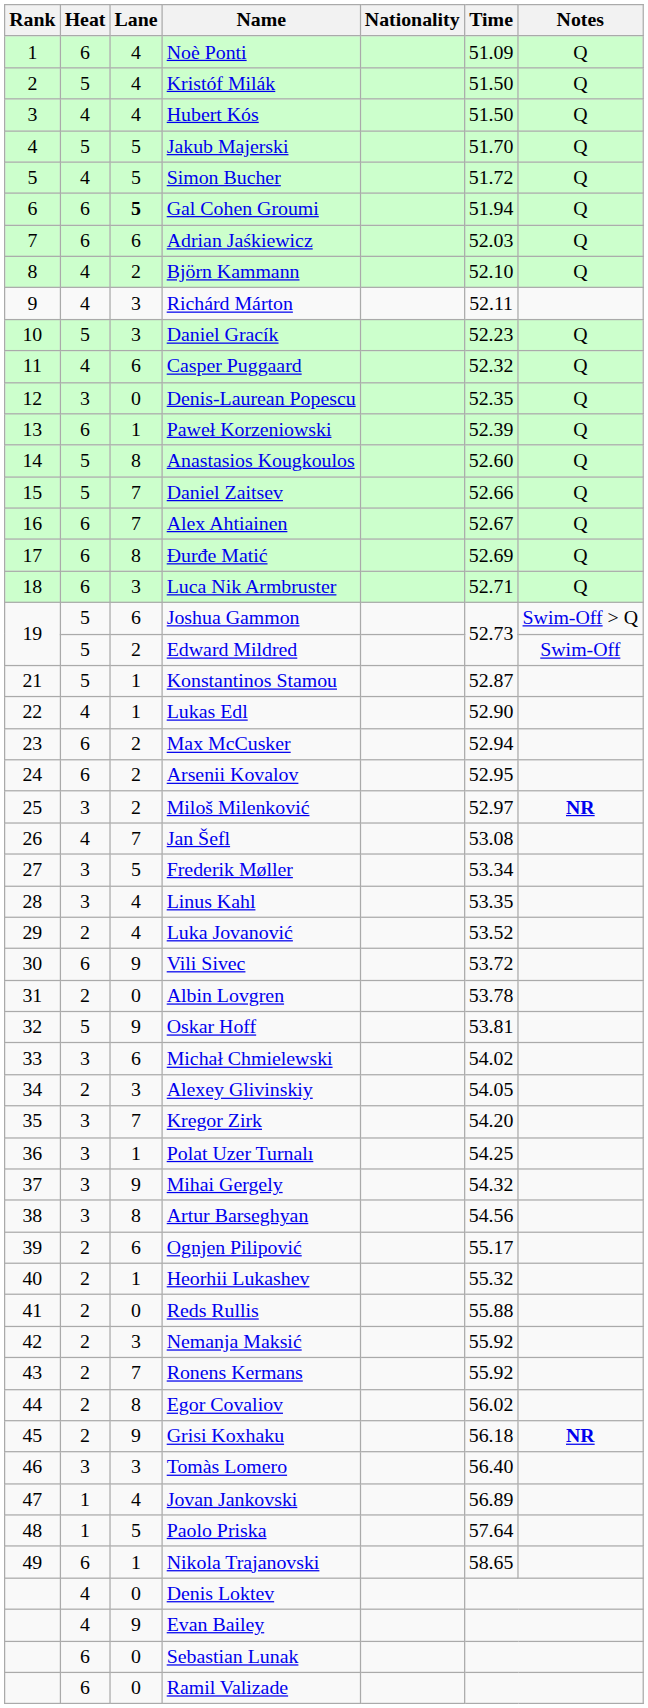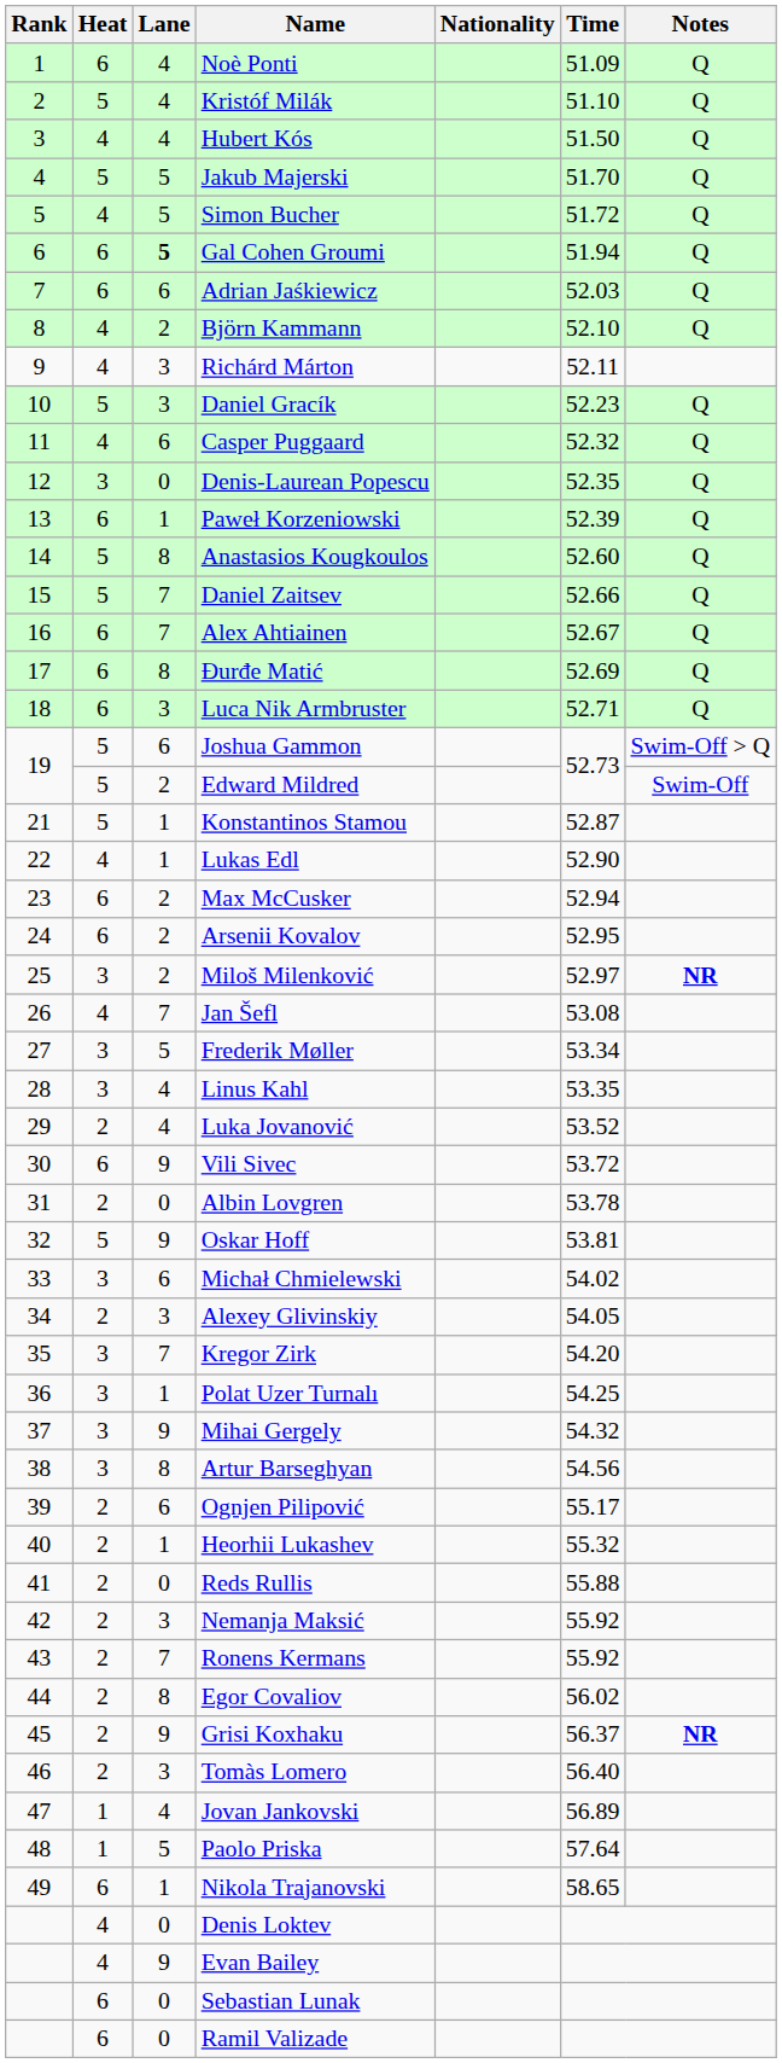 <table class="wikitable sortable" style="text-align:center">
 <tr>
 <th>Rank</th>
 <th>Heat</th>
 <th>Lane</th>
 <th>Name</th>
 <th>Nationality</th>
 <th>Time</th>
 <th>Notes</th>
 </tr>
 <tr bgcolor=ccffcc>
 <td>1</td>
 <td>6</td>
 <td>4</td>
 <td align=left><a href='#'>Noè Ponti</a></td>
 <td align=left></td>
 <td>51.09</td>
 <td>Q</td>
 </tr>
 <tr bgcolor=ccffcc>
 <td>2</td>
 <td>5</td>
 <td>4</td>
 <td align=left><a href='#'>Kristóf Milák</a></td>
 <td align=left></td>
-<td>51.50</td>
+<td>51.10</td>
 <td>Q</td>
 </tr>
 <tr bgcolor=ccffcc>
 <td>3</td>
 <td>4</td>
 <td>4</td>
 <td align=left><a href='#'>Hubert Kós</a></td>
 <td align=left></td>
 <td>51.50</td>
 <td>Q</td>
 </tr>
 <tr bgcolor=ccffcc>
 <td>4</td>
 <td>5</td>
 <td>5</td>
 <td align=left><a href='#'>Jakub Majerski</a></td>
 <td align=left></td>
 <td>51.70</td>
 <td>Q</td>
 </tr>
 <tr bgcolor=ccffcc>
 <td>5</td>
 <td>4</td>
 <td>5</td>
 <td align=left><a href='#'>Simon Bucher</a></td>
 <td align=left></td>
 <td>51.72</td>
 <td>Q</td>
 </tr>
 <tr bgcolor=ccffcc>
 <td>6</td>
 <td>6</td>
 <td><strong>5</strong></td>
 <td align=left><a href='#'>Gal Cohen Groumi</a></td>
 <td align=left></td>
 <td>51.94</td>
 <td>Q</td>
 </tr>
 <tr bgcolor=ccffcc>
 <td>7</td>
 <td>6</td>
 <td>6</td>
 <td align=left><a href='#'>Adrian Jaśkiewicz</a></td>
 <td align=left></td>
 <td>52.03</td>
 <td>Q</td>
 </tr>
 <tr bgcolor=ccffcc>
 <td>8</td>
 <td>4</td>
 <td>2</td>
 <td align=left><a href='#'>Björn Kammann</a></td>
 <td align=left></td>
 <td>52.10</td>
 <td>Q</td>
 </tr>
 <tr>
 <td>9</td>
 <td>4</td>
 <td>3</td>
 <td align=left><a href='#'>Richárd Márton</a></td>
 <td align=left></td>
 <td>52.11</td>
 <td></td>
 </tr>
 <tr bgcolor=ccffcc>
 <td>10</td>
 <td>5</td>
 <td>3</td>
 <td align=left><a href='#'>Daniel Gracík</a></td>
 <td align=left></td>
 <td>52.23</td>
 <td>Q</td>
 </tr>
 <tr bgcolor=ccffcc>
 <td>11</td>
 <td>4</td>
 <td>6</td>
 <td align=left><a href='#'>Casper Puggaard</a></td>
 <td align=left></td>
 <td>52.32</td>
 <td>Q</td>
 </tr>
 <tr bgcolor=ccffcc>
 <td>12</td>
 <td>3</td>
 <td>0</td>
 <td align=left><a href='#'>Denis-Laurean Popescu</a></td>
 <td align=left></td>
 <td>52.35</td>
 <td>Q</td>
 </tr>
 <tr bgcolor=ccffcc>
 <td>13</td>
 <td>6</td>
 <td>1</td>
 <td align=left><a href='#'>Paweł Korzeniowski</a></td>
 <td align=left></td>
 <td>52.39</td>
 <td>Q</td>
 </tr>
 <tr bgcolor=ccffcc>
 <td>14</td>
 <td>5</td>
 <td>8</td>
 <td align=left><a href='#'>Anastasios Kougkoulos</a></td>
 <td align=left></td>
 <td>52.60</td>
 <td>Q</td>
 </tr>
 <tr bgcolor=ccffcc>
 <td>15</td>
 <td>5</td>
 <td>7</td>
 <td align=left><a href='#'>Daniel Zaitsev</a></td>
 <td align=left></td>
 <td>52.66</td>
 <td>Q</td>
 </tr>
 <tr bgcolor=ccffcc>
 <td>16</td>
 <td>6</td>
 <td>7</td>
 <td align=left><a href='#'>Alex Ahtiainen</a></td>
 <td align=left></td>
 <td>52.67</td>
 <td>Q</td>
 </tr>
 <tr bgcolor=ccffcc>
 <td>17</td>
 <td>6</td>
 <td>8</td>
 <td align=left><a href='#'>Đurđe Matić</a></td>
 <td align=left></td>
 <td>52.69</td>
 <td>Q</td>
 </tr>
 <tr bgcolor=ccffcc>
 <td>18</td>
 <td>6</td>
 <td>3</td>
 <td align=left><a href='#'>Luca Nik Armbruster</a></td>
 <td align=left></td>
 <td>52.71</td>
 <td>Q</td>
 </tr>
 <tr>
 <td rowspan=2>19</td>
 <td>5</td>
 <td>6</td>
 <td align=left><a href='#'>Joshua Gammon</a></td>
 <td align=left></td>
 <td rowspan=2>52.73</td>
 <td><a href='#'>Swim-Off</a> > Q</td>
 </tr>
 <tr>
 <td>5</td>
 <td>2</td>
 <td align=left><a href='#'>Edward Mildred</a></td>
 <td align=left></td>
 <td><a href='#'>Swim-Off</a></td>
 </tr>
 <tr>
 <td>21</td>
 <td>5</td>
 <td>1</td>
 <td align=left><a href='#'>Konstantinos Stamou</a></td>
 <td align=left></td>
 <td>52.87</td>
 <td></td>
 </tr>
 <tr>
 <td>22</td>
 <td>4</td>
 <td>1</td>
 <td align=left><a href='#'>Lukas Edl</a></td>
 <td align=left></td>
 <td>52.90</td>
 <td></td>
 </tr>
 <tr>
 <td>23</td>
 <td>6</td>
 <td>2</td>
 <td align=left><a href='#'>Max McCusker</a></td>
 <td align=left></td>
 <td>52.94</td>
 <td></td>
 </tr>
 <tr>
 <td>24</td>
 <td>6</td>
 <td>2</td>
 <td align=left><a href='#'>Arsenii Kovalov</a></td>
 <td align=left></td>
 <td>52.95</td>
 <td></td>
 </tr>
 <tr>
 <td>25</td>
 <td>3</td>
 <td>2</td>
 <td align=left><a href='#'>Miloš Milenković</a></td>
 <td align=left></td>
 <td>52.97</td>
 <td><strong><a href='#'>NR</a></strong></td>
 </tr>
 <tr>
 <td>26</td>
 <td>4</td>
 <td>7</td>
 <td align=left><a href='#'>Jan Šefl</a></td>
 <td align=left></td>
 <td>53.08</td>
 <td></td>
 </tr>
 <tr>
 <td>27</td>
 <td>3</td>
 <td>5</td>
 <td align=left><a href='#'>Frederik Møller</a></td>
 <td align=left></td>
 <td>53.34</td>
 <td></td>
 </tr>
 <tr>
 <td>28</td>
 <td>3</td>
 <td>4</td>
 <td align=left><a href='#'>Linus Kahl</a></td>
 <td align=left></td>
 <td>53.35</td>
 <td></td>
 </tr>
 <tr>
 <td>29</td>
 <td>2</td>
 <td>4</td>
 <td align=left><a href='#'>Luka Jovanović</a></td>
 <td align=left></td>
 <td>53.52</td>
 <td></td>
 </tr>
 <tr>
 <td>30</td>
 <td>6</td>
 <td>9</td>
 <td align=left><a href='#'>Vili Sivec</a></td>
 <td align=left></td>
 <td>53.72</td>
 <td></td>
 </tr>
 <tr>
 <td>31</td>
 <td>2</td>
 <td>0</td>
 <td align=left><a href='#'>Albin Lovgren</a></td>
 <td align=left></td>
 <td>53.78</td>
 <td></td>
 </tr>
 <tr>
 <td>32</td>
 <td>5</td>
 <td>9</td>
 <td align=left><a href='#'>Oskar Hoff</a></td>
 <td align=left></td>
 <td>53.81</td>
 <td></td>
 </tr>
 <tr>
 <td>33</td>
 <td>3</td>
 <td>6</td>
 <td align=left><a href='#'>Michał Chmielewski</a></td>
 <td align=left></td>
 <td>54.02</td>
 <td></td>
 </tr>
 <tr>
 <td>34</td>
 <td>2</td>
 <td>3</td>
 <td align=left><a href='#'>Alexey Glivinskiy</a></td>
 <td align=left></td>
 <td>54.05</td>
 <td></td>
 </tr>
 <tr>
 <td>35</td>
 <td>3</td>
 <td>7</td>
 <td align=left><a href='#'>Kregor Zirk</a></td>
 <td align=left></td>
 <td>54.20</td>
 <td></td>
 </tr>
 <tr>
 <td>36</td>
 <td>3</td>
 <td>1</td>
 <td align=left><a href='#'>Polat Uzer Turnalı</a></td>
 <td align=left></td>
 <td>54.25</td>
 <td></td>
 </tr>
 <tr>
 <td>37</td>
 <td>3</td>
 <td>9</td>
 <td align=left><a href='#'>Mihai Gergely</a></td>
 <td align=left></td>
 <td>54.32</td>
 <td></td>
 </tr>
 <tr>
 <td>38</td>
 <td>3</td>
 <td>8</td>
 <td align=left><a href='#'>Artur Barseghyan</a></td>
 <td align=left></td>
 <td>54.56</td>
 <td></td>
 </tr>
 <tr>
 <td>39</td>
 <td>2</td>
 <td>6</td>
 <td align=left><a href='#'>Ognjen Pilipović</a></td>
 <td align=left></td>
 <td>55.17</td>
 <td></td>
 </tr>
 <tr>
 <td>40</td>
 <td>2</td>
 <td>1</td>
 <td align=left><a href='#'>Heorhii Lukashev</a></td>
 <td align=left></td>
 <td>55.32</td>
 <td></td>
 </tr>
 <tr>
 <td>41</td>
 <td>2</td>
 <td>0</td>
 <td align=left><a href='#'>Reds Rullis</a></td>
 <td align=left></td>
 <td>55.88</td>
 <td></td>
 </tr>
 <tr>
 <td>42</td>
 <td>2</td>
 <td>3</td>
 <td align=left><a href='#'>Nemanja Maksić</a></td>
 <td align=left></td>
 <td>55.92</td>
 <td></td>
 </tr>
 <tr>
 <td>43</td>
 <td>2</td>
 <td>7</td>
 <td align=left><a href='#'>Ronens Kermans</a></td>
 <td align=left></td>
 <td>55.92</td>
 <td></td>
 </tr>
 <tr>
 <td>44</td>
 <td>2</td>
 <td>8</td>
 <td align=left><a href='#'>Egor Covaliov</a></td>
 <td align=left></td>
 <td>56.02</td>
 <td></td>
 </tr>
 <tr>
 <td>45</td>
 <td>2</td>
 <td>9</td>
 <td align=left><a href='#'>Grisi Koxhaku</a></td>
 <td align=left></td>
-<td>56.18</td>
+<td>56.37</td>
 <td><strong><a href='#'>NR</a></strong></td>
 </tr>
 <tr>
 <td>46</td>
-<td>3</td>
+<td>2</td>
 <td>3</td>
 <td align=left><a href='#'>Tomàs Lomero</a></td>
 <td align=left></td>
 <td>56.40</td>
 <td></td>
 </tr>
 <tr>
 <td>47</td>
 <td>1</td>
 <td>4</td>
 <td align=left><a href='#'>Jovan Jankovski</a></td>
 <td align=left></td>
 <td>56.89</td>
 <td></td>
 </tr>
 <tr>
 <td>48</td>
 <td>1</td>
 <td>5</td>
 <td align=left><a href='#'>Paolo Priska</a></td>
 <td align=left></td>
 <td>57.64</td>
 <td></td>
 </tr>
 <tr>
 <td>49</td>
 <td>6</td>
 <td>1</td>
 <td align=left><a href='#'>Nikola Trajanovski</a></td>
 <td align=left></td>
 <td>58.65</td>
 <td></td>
 </tr>
 <tr>
 <td></td>
 <td>4</td>
 <td>0</td>
 <td align=left><a href='#'>Denis Loktev</a></td>
 <td align=left></td>
 <td colspan=2></td>
 </tr>
 <tr>
 <td></td>
 <td>4</td>
 <td>9</td>
 <td align=left><a href='#'>Evan Bailey</a></td>
 <td align=left></td>
 <td colspan=2></td>
 </tr>
 <tr>
 <td></td>
 <td>6</td>
 <td>0</td>
 <td align=left><a href='#'>Sebastian Lunak</a></td>
 <td align=left></td>
 <td colspan=2></td>
 </tr>
 <tr>
 <td></td>
 <td>6</td>
 <td>0</td>
 <td align=left><a href='#'>Ramil Valizade</a></td>
 <td align=left></td>
 <td colspan=2></td>
 </tr>
 </table>
